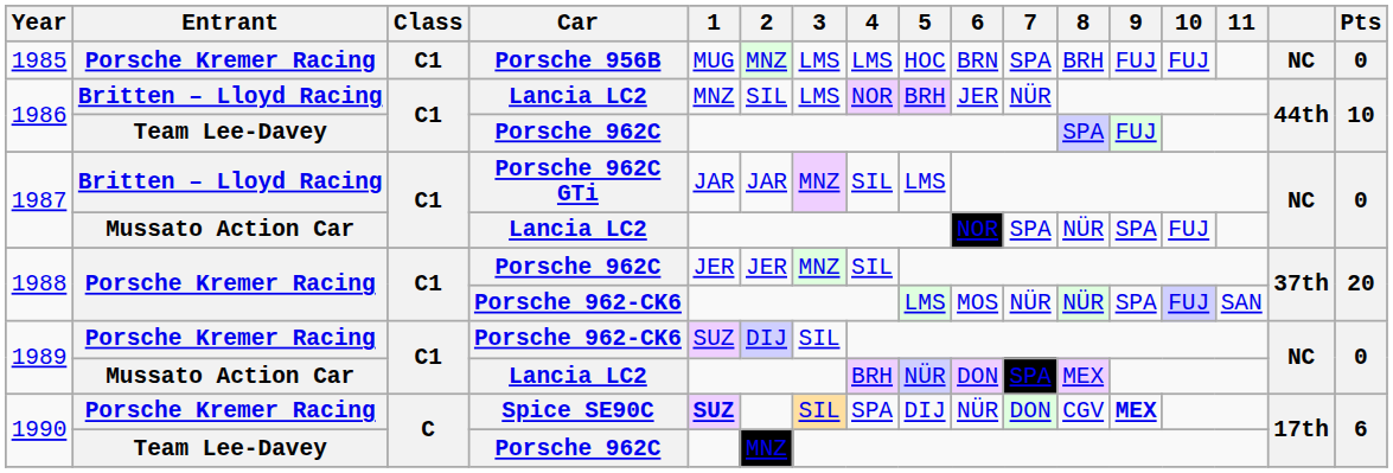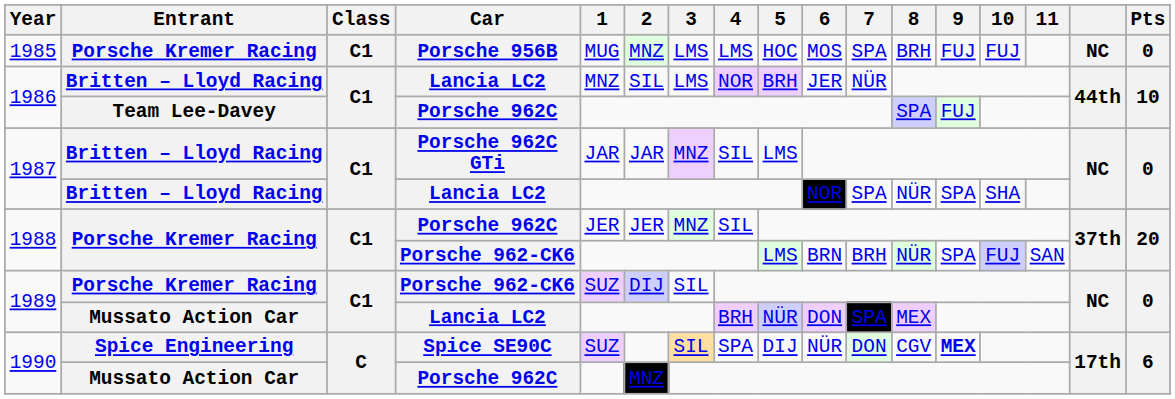 <table class="wikitable" style="text-align:center; font-size:85%">
 <tr>
 <th>Year</th>
 <th>Entrant</th>
 <th>Class</th>
 <th>Car</th>
 <th>1</th>
 <th>2</th>
 <th>3</th>
 <th>4</th>
 <th>5</th>
 <th>6</th>
 <th>7</th>
 <th>8</th>
 <th>9</th>
 <th>10</th>
 <th>11</th>
 <th></th>
 <th>Pts</th>
 </tr>
 <tr>
 <td><a href='#'>1985</a></td>
 <th nowrap><a href='#'>Porsche Kremer Racing</a></th>
 <th>C1</th>
 <th nowrap><a href='#'>Porsche 956B</a></th>
 <td><a href='#'>MUG</a></td>
 <td style="background:#DFFFDF;"><a href='#'>MNZ</a><br></td>
 <td><a href='#'>LMS</a></td>
 <td><a href='#'>LMS</a></td>
 <td><a href='#'>HOC</a></td>
-<td><a href='#'>BRN</a></td>
+<td><a href='#'>MOS</a></td>
 <td><a href='#'>SPA</a></td>
 <td><a href='#'>BRH</a></td>
 <td><a href='#'>FUJ</a></td>
 <td><a href='#'>FUJ</a></td>
 <td></td>
 <th>NC</th>
 <th>0</th>
 </tr>
 <tr>
 <td rowspan=2><a href='#'>1986</a></td>
 <th nowrap><a href='#'>Britten – Lloyd Racing</a></th>
 <th rowspan=2>C1</th>
 <th nowrap><a href='#'>Lancia LC2</a></th>
 <td><a href='#'>MNZ</a></td>
 <td><a href='#'>SIL</a></td>
 <td><a href='#'>LMS</a></td>
 <td style="background:#EFCFFF;"><a href='#'>NOR</a><br></td>
 <td style="background:#EFCFFF;"><a href='#'>BRH</a><br></td>
 <td><a href='#'>JER</a></td>
 <td><a href='#'>NÜR</a></td>
 <td colspan=4></td>
 <th rowspan=2>44th</th>
 <th rowspan=2>10</th>
 </tr>
 <tr>
 <th nowrap>Team Lee-Davey</th>
 <th nowrap><a href='#'>Porsche 962C</a></th>
 <td colspan=7></td>
 <td style="background:#CFCFFF;"><a href='#'>SPA</a><br></td>
 <td style="background:#DFFFDF;"><a href='#'>FUJ</a><br></td>
 <td colspan=2></td>
 </tr>
 <tr>
 <td rowspan=2><a href='#'>1987</a></td>
 <th nowrap><a href='#'>Britten – Lloyd Racing</a></th>
 <th rowspan=2>C1</th>
 <th><a href='#'>Porsche 962C GTi</a></th>
 <td><a href='#'>JAR</a></td>
 <td><a href='#'>JAR</a></td>
 <td style="background:#EFCFFF;"><a href='#'>MNZ</a><br></td>
 <td><a href='#'>SIL</a></td>
 <td><a href='#'>LMS</a></td>
 <td colspan=6></td>
 <th rowspan=2>NC</th>
 <th rowspan=2>0</th>
 </tr>
 <tr>
-<th nowrap>Mussato Action Car</th>
+<th nowrap><a href='#'>Britten – Lloyd Racing</a></th>
 <th nowrap><a href='#'>Lancia LC2</a></th>
 <td colspan=5></td>
 <td style="background:#000; color:#fff;"><a href='#'><span>NOR</span></a><br></td>
 <td><a href='#'>SPA</a></td>
 <td><a href='#'>NÜR</a></td>
 <td><a href='#'>SPA</a></td>
-<td><a href='#'>FUJ</a></td>
+<td><a href='#'>SHA</a></td>
 <td></td>
 </tr>
 <tr>
 <td rowspan=2><a href='#'>1988</a></td>
 <th rowspan=2 nowrap><a href='#'>Porsche Kremer Racing</a></th>
 <th rowspan=2>C1</th>
 <th nowrap><a href='#'>Porsche 962C</a></th>
 <td><a href='#'>JER</a></td>
 <td><a href='#'>JER</a></td>
 <td style="background:#DFFFDF;"><a href='#'>MNZ</a><br></td>
 <td><a href='#'>SIL</a></td>
 <td colspan=7></td>
 <th rowspan=2>37th</th>
 <th rowspan=2>20</th>
 </tr>
 <tr>
 <th nowrap><a href='#'>Porsche 962-CK6</a></th>
 <td colspan=4></td>
 <td style="background:#DFFFDF;"><a href='#'>LMS</a><br></td>
-<td><a href='#'>MOS</a></td>
-<td><a href='#'>NÜR</a></td>
+<td><a href='#'>BRN</a></td>
+<td><a href='#'>BRH</a></td>
 <td style="background:#DFFFDF;"><a href='#'>NÜR</a><br></td>
 <td><a href='#'>SPA</a></td>
 <td style="background:#CFCFFF;"><a href='#'>FUJ</a><br></td>
 <td><a href='#'>SAN</a></td>
 </tr>
 <tr>
 <td rowspan=2><a href='#'>1989</a></td>
 <th nowrap><a href='#'>Porsche Kremer Racing</a></th>
 <th rowspan=2>C1</th>
 <th nowrap><a href='#'>Porsche 962-CK6</a></th>
 <td style="background:#EFCFFF;"><a href='#'>SUZ</a><br></td>
 <td style="background:#CFCFFF;"><a href='#'>DIJ</a><br></td>
 <td><a href='#'>SIL</a></td>
 <td colspan=8></td>
 <th rowspan=2>NC</th>
 <th rowspan=2>0</th>
 </tr>
 <tr>
 <th nowrap>Mussato Action Car</th>
 <th nowrap><a href='#'>Lancia LC2</a></th>
 <td colspan=3></td>
 <td style="background:#EFCFFF;"><a href='#'>BRH</a><br></td>
 <td style="background:#CFCFFF;"><a href='#'>NÜR</a><br></td>
 <td style="background:#EFCFFF;"><a href='#'>DON</a><br></td>
 <td style="background:#000; color:#fff;"><a href='#'><span>SPA</span></a><br></td>
 <td style="background:#EFCFFF;"><a href='#'>MEX</a><br></td>
 <td colspan=3></td>
 </tr>
 <tr>
 <td rowspan=2><a href='#'>1990</a></td>
-<th nowrap><a href='#'>Porsche Kremer Racing</a></th>
+<th nowrap><a href='#'>Spice Engineering</a></th>
 <th rowspan=2>C</th>
 <th nowrap><a href='#'>Spice SE90C</a></th>
-<td style="background:#EFCFFF;"><strong><a href='#'>SUZ</a><br></strong></td>
+<td style="background:#EFCFFF;"><a href='#'>SUZ</a><br></td>
 <td></td>
 <td style="background:#FFDF9F;"><a href='#'>SIL</a><br></td>
 <td><a href='#'>SPA</a></td>
 <td><a href='#'>DIJ</a></td>
 <td><a href='#'>NÜR</a></td>
 <td style="background:#DFFFDF;"><a href='#'>DON</a><br></td>
 <td><a href='#'>CGV</a></td>
 <td><strong><a href='#'>MEX</a></strong></td>
 <td colspan=2></td>
 <th rowspan=2>17th</th>
 <th rowspan=2>6</th>
 </tr>
 <tr>
-<th nowrap>Team Lee-Davey</th>
+<th nowrap>Mussato Action Car</th>
 <th nowrap><a href='#'>Porsche 962C</a></th>
 <td></td>
 <td style="background:#000; color:#fff;"><a href='#'><span>MNZ</span></a><br></td>
 <td colspan=9></td>
 </tr>
 </table>
